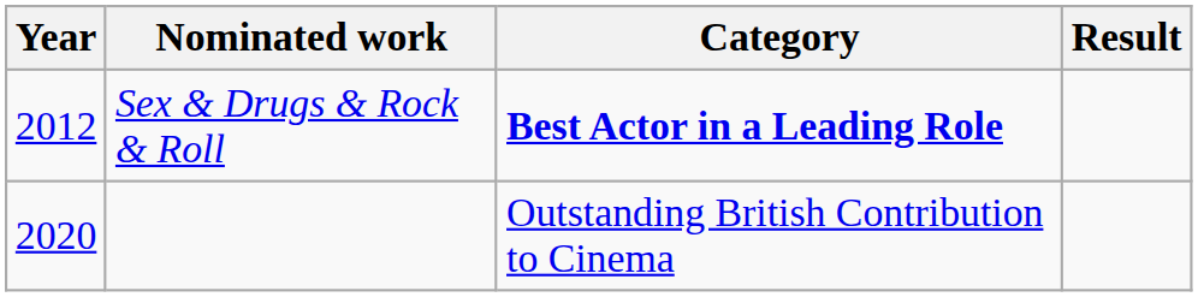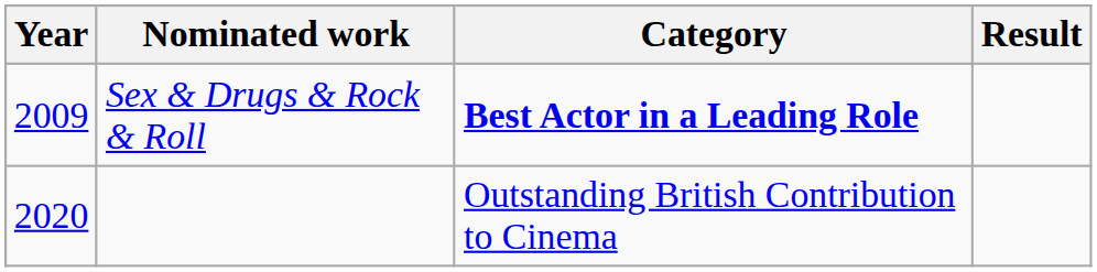 <table width="75%" class="wikitable">
 <tr>
 <th>Year</th>
 <th>Nominated work</th>
 <th>Category</th>
 <th>Result</th>
 </tr>
 <tr>
-<td><a href='#'>2012</a></td>
+<td><a href='#'>2009</a></td>
 <td><em><a href='#'>Sex & Drugs & Rock & Roll</a></em></td>
 <td><strong><a href='#'>Best Actor in a Leading Role</a></strong></td>
 <td></td>
 </tr>
 <tr>
 <td><a href='#'>2020</a></td>
 <td></td>
 <td><a href='#'>Outstanding British Contribution to Cinema</a></td>
 <td></td>
 </tr>
 </table>
